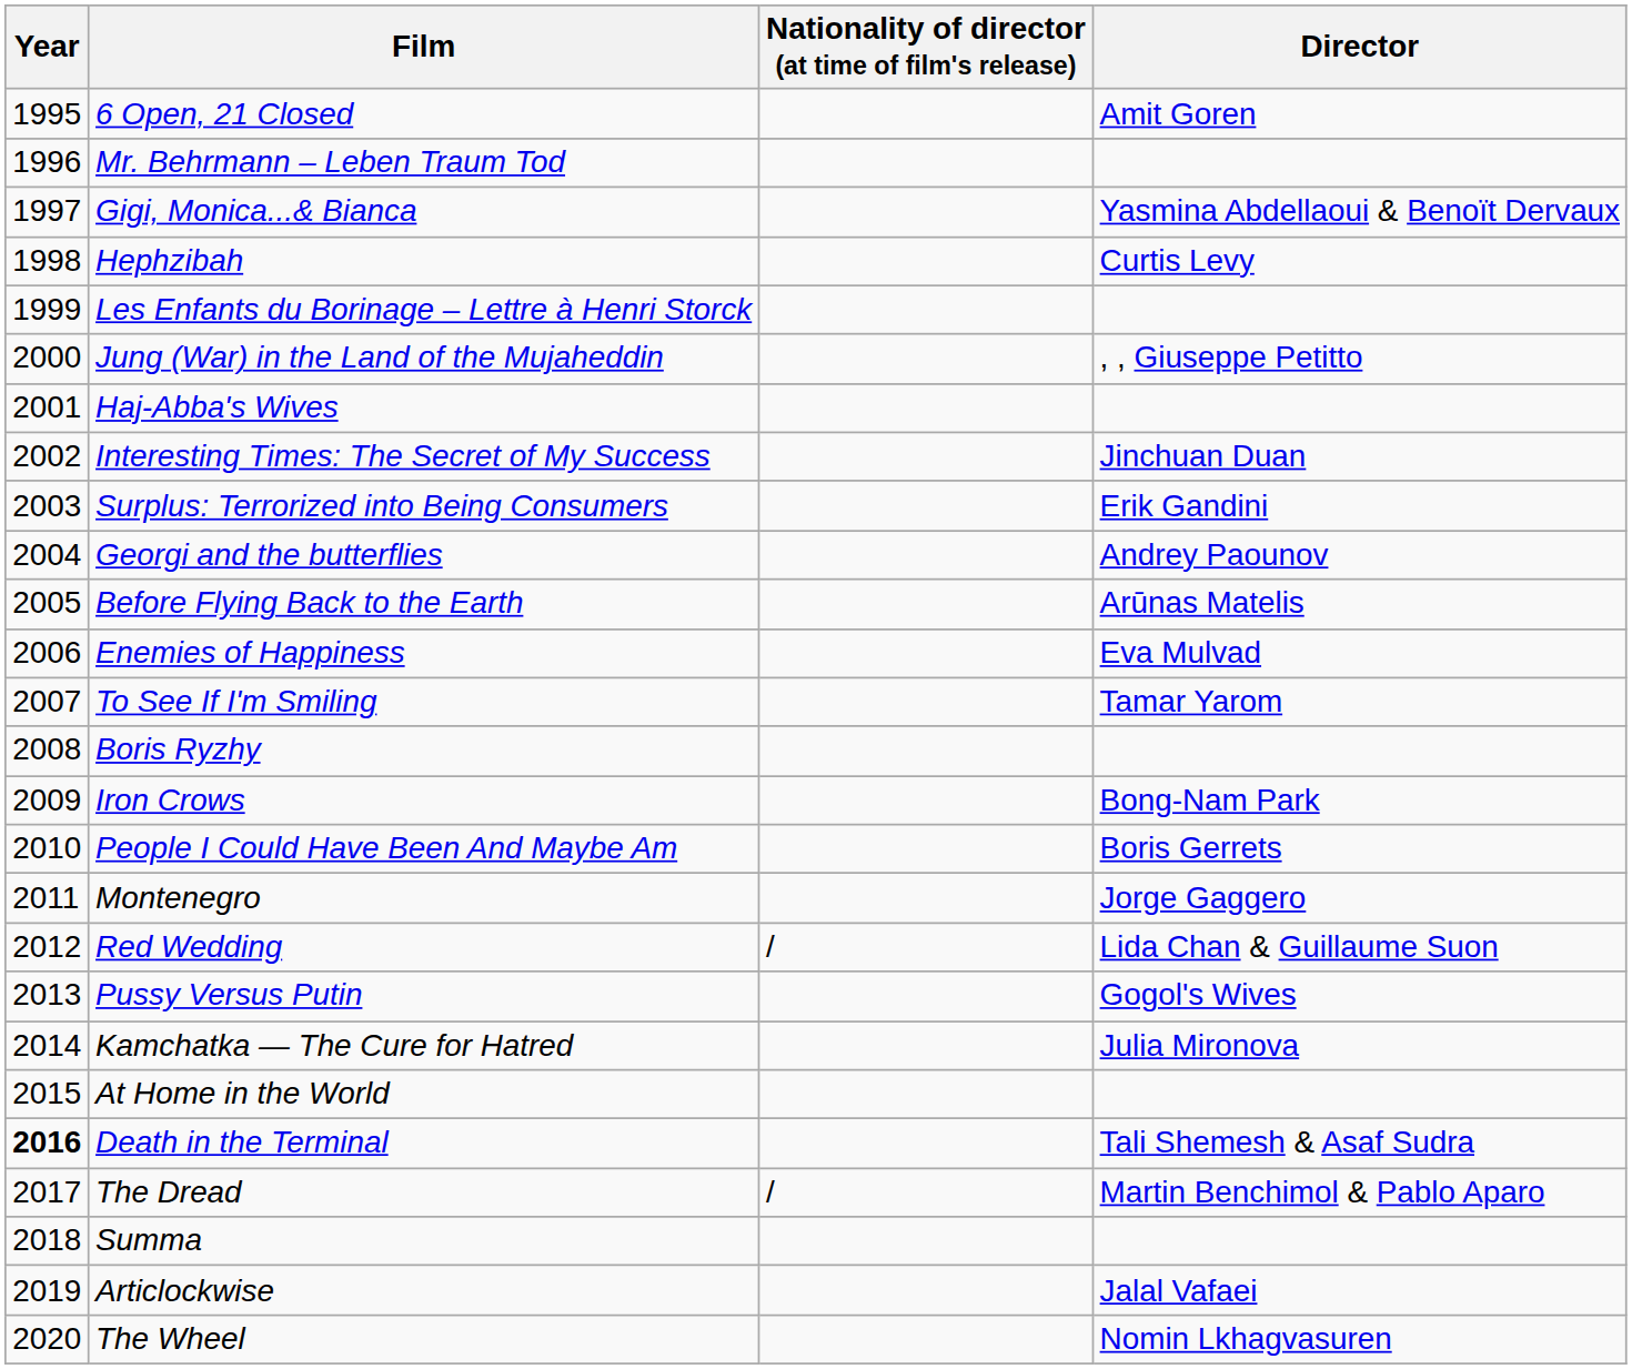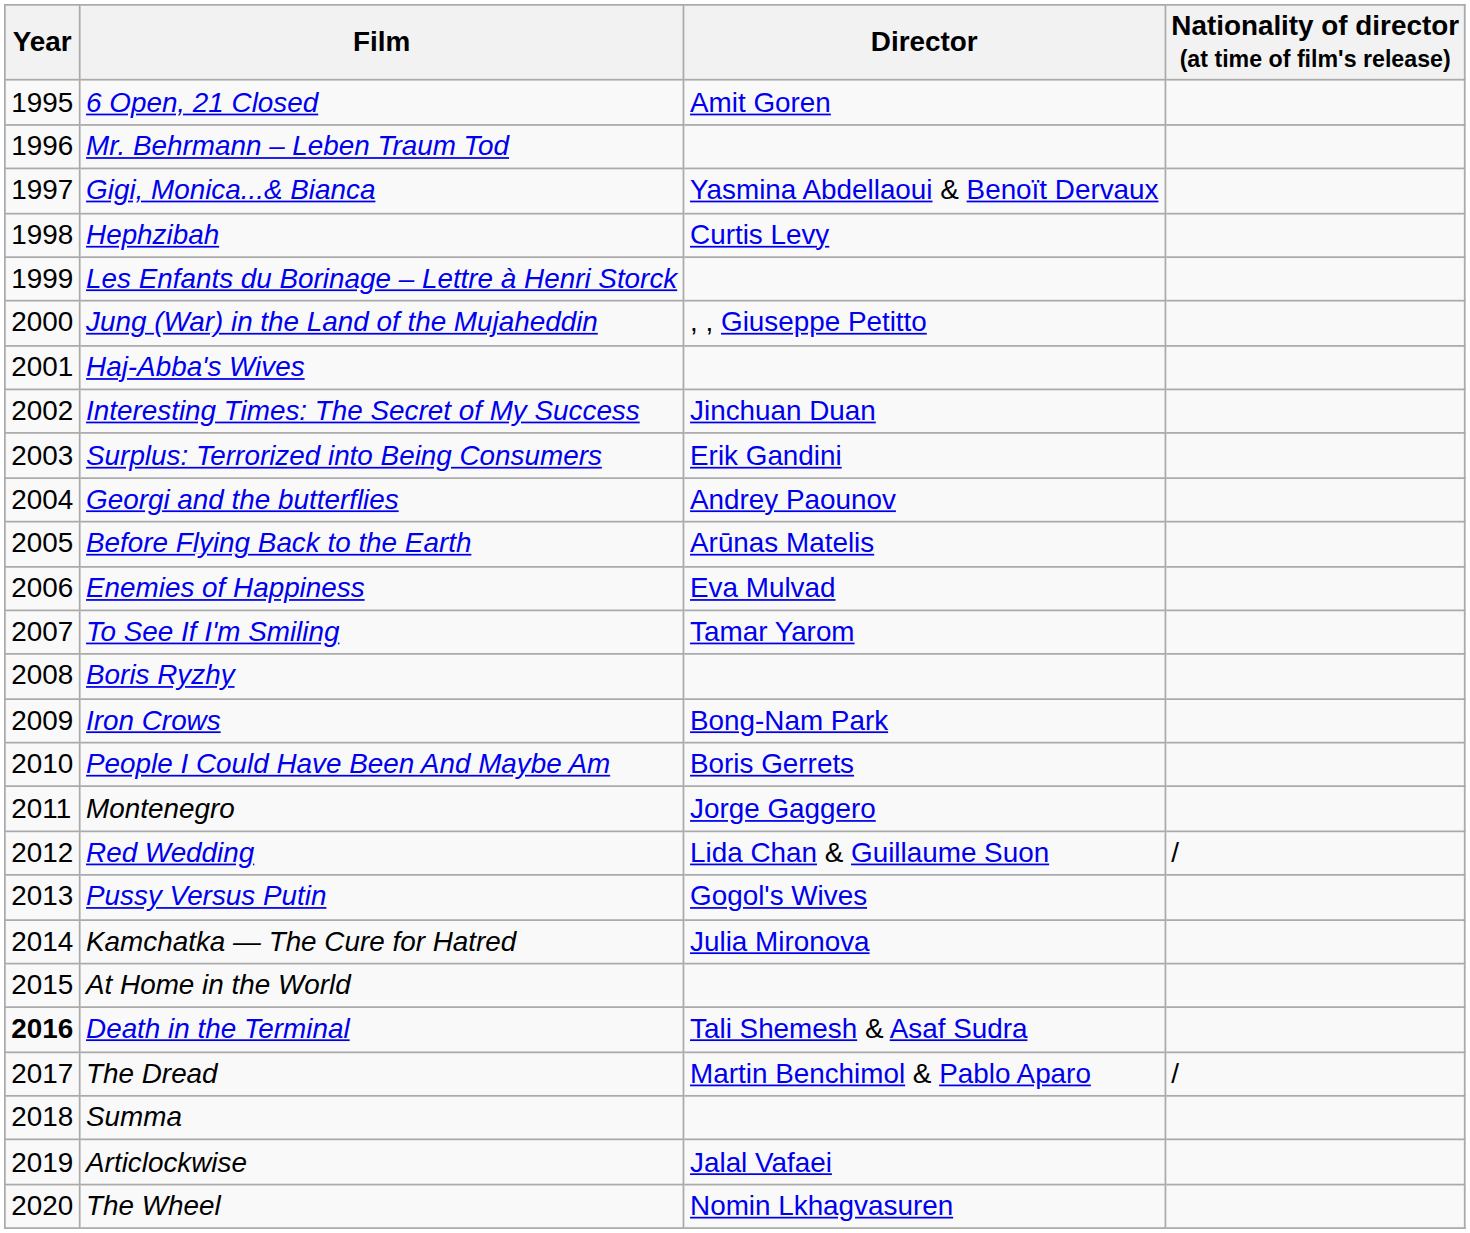 <table class="wikitable">
 <tr>
 <th>Year</th>
 <th>Film</th>
+<th>Director</th>
 <th>Nationality of director<br><small>(at time of film's release)</small></th>
-<th>Director</th>
 </tr>
 <tr>
 <td>1995</td>
 <td><em><a href='#'>6 Open, 21 Closed</a></em></td>
+<td><a href='#'>Amit Goren</a></td>
 <td></td>
-<td><a href='#'>Amit Goren</a></td>
 </tr>
 <tr>
 <td>1996</td>
 <td><em><a href='#'>Mr. Behrmann – Leben Traum Tod</a></em></td>
 <td></td>
 <td></td>
 </tr>
 <tr>
 <td>1997</td>
 <td><em><a href='#'>Gigi, Monica...& Bianca</a></em></td>
+<td><a href='#'>Yasmina Abdellaoui</a> & <a href='#'>Benoït Dervaux</a></td>
 <td></td>
-<td><a href='#'>Yasmina Abdellaoui</a> & <a href='#'>Benoït Dervaux</a></td>
 </tr>
 <tr>
 <td>1998</td>
 <td><em><a href='#'>Hephzibah</a></em></td>
+<td><a href='#'>Curtis Levy</a></td>
 <td></td>
-<td><a href='#'>Curtis Levy</a></td>
 </tr>
 <tr>
 <td>1999</td>
 <td><em><a href='#'>Les Enfants du Borinage – Lettre à Henri Storck</a></em></td>
 <td></td>
 <td></td>
 </tr>
 <tr>
 <td>2000</td>
 <td><em><a href='#'>Jung (War) in the Land of the Mujaheddin</a></em></td>
+<td>, , <a href='#'>Giuseppe Petitto</a></td>
 <td></td>
-<td>, , <a href='#'>Giuseppe Petitto</a></td>
 </tr>
 <tr>
 <td>2001</td>
 <td><em><a href='#'>Haj-Abba's Wives</a></em></td>
 <td></td>
 <td></td>
 </tr>
 <tr>
 <td>2002</td>
 <td><em><a href='#'>Interesting Times: The Secret of My Success</a></em></td>
+<td><a href='#'>Jinchuan Duan</a></td>
 <td></td>
-<td><a href='#'>Jinchuan Duan</a></td>
 </tr>
 <tr>
 <td>2003</td>
 <td><em><a href='#'>Surplus: Terrorized into Being Consumers</a></em></td>
+<td><a href='#'>Erik Gandini</a></td>
 <td></td>
-<td><a href='#'>Erik Gandini</a></td>
 </tr>
 <tr>
 <td>2004</td>
 <td><em><a href='#'>Georgi and the butterflies</a></em></td>
+<td><a href='#'>Andrey Paounov</a></td>
 <td></td>
-<td><a href='#'>Andrey Paounov</a></td>
 </tr>
 <tr>
 <td>2005</td>
 <td><em><a href='#'>Before Flying Back to the Earth</a></em></td>
+<td><a href='#'>Arūnas Matelis</a></td>
 <td></td>
-<td><a href='#'>Arūnas Matelis</a></td>
 </tr>
 <tr>
 <td>2006</td>
 <td><em><a href='#'>Enemies of Happiness</a></em></td>
+<td><a href='#'>Eva Mulvad</a></td>
 <td></td>
-<td><a href='#'>Eva Mulvad</a></td>
 </tr>
 <tr>
 <td>2007</td>
 <td><em><a href='#'>To See If I'm Smiling</a></em></td>
+<td><a href='#'>Tamar Yarom</a></td>
 <td></td>
-<td><a href='#'>Tamar Yarom</a></td>
 </tr>
 <tr>
 <td>2008</td>
 <td><em><a href='#'>Boris Ryzhy</a></em></td>
 <td></td>
 <td></td>
 </tr>
 <tr>
 <td>2009</td>
 <td><em><a href='#'>Iron Crows</a></em></td>
+<td><a href='#'>Bong-Nam Park</a></td>
 <td></td>
-<td><a href='#'>Bong-Nam Park</a></td>
 </tr>
 <tr>
 <td>2010</td>
 <td><em><a href='#'>People I Could Have Been And Maybe Am</a></em></td>
+<td><a href='#'>Boris Gerrets</a></td>
 <td></td>
-<td><a href='#'>Boris Gerrets</a></td>
 </tr>
 <tr>
 <td>2011</td>
 <td><em>Montenegro</em></td>
+<td><a href='#'>Jorge Gaggero</a></td>
 <td></td>
-<td><a href='#'>Jorge Gaggero</a></td>
 </tr>
 <tr>
 <td>2012</td>
 <td><em><a href='#'>Red Wedding</a></em></td>
+<td><a href='#'>Lida Chan</a> & <a href='#'>Guillaume Suon</a></td>
 <td> / </td>
-<td><a href='#'>Lida Chan</a> & <a href='#'>Guillaume Suon</a></td>
 </tr>
 <tr>
 <td>2013</td>
 <td><em><a href='#'>Pussy Versus Putin</a></em></td>
+<td><a href='#'>Gogol's Wives</a></td>
 <td></td>
-<td><a href='#'>Gogol's Wives</a></td>
 </tr>
 <tr>
 <td>2014</td>
 <td><em>Kamchatka — The Cure for Hatred</em></td>
+<td><a href='#'>Julia Mironova</a></td>
 <td></td>
-<td><a href='#'>Julia Mironova</a></td>
 </tr>
 <tr>
 <td>2015</td>
 <td><em>At Home in the World</em></td>
 <td></td>
 <td></td>
 </tr>
 <tr>
 <td><strong>2016</strong></td>
 <td><em><a href='#'>Death in the Terminal</a></em></td>
+<td><a href='#'>Tali Shemesh</a> & <a href='#'>Asaf Sudra</a></td>
 <td></td>
-<td><a href='#'>Tali Shemesh</a> & <a href='#'>Asaf Sudra</a></td>
 </tr>
 <tr>
 <td>2017</td>
 <td><em>The Dread</em></td>
+<td><a href='#'>Martin Benchimol</a> & <a href='#'>Pablo Aparo</a></td>
 <td> / </td>
-<td><a href='#'>Martin Benchimol</a> & <a href='#'>Pablo Aparo</a></td>
 </tr>
 <tr>
 <td>2018</td>
 <td><em>Summa</em></td>
 <td></td>
 <td></td>
 </tr>
 <tr>
 <td>2019</td>
 <td><em>Articlockwise</em></td>
+<td><a href='#'>Jalal Vafaei</a></td>
 <td></td>
-<td><a href='#'>Jalal Vafaei</a></td>
 </tr>
 <tr>
 <td>2020</td>
 <td><em>The Wheel</em></td>
+<td><a href='#'>Nomin Lkhagvasuren</a></td>
 <td></td>
-<td><a href='#'>Nomin Lkhagvasuren</a></td>
 </tr>
 </table>
